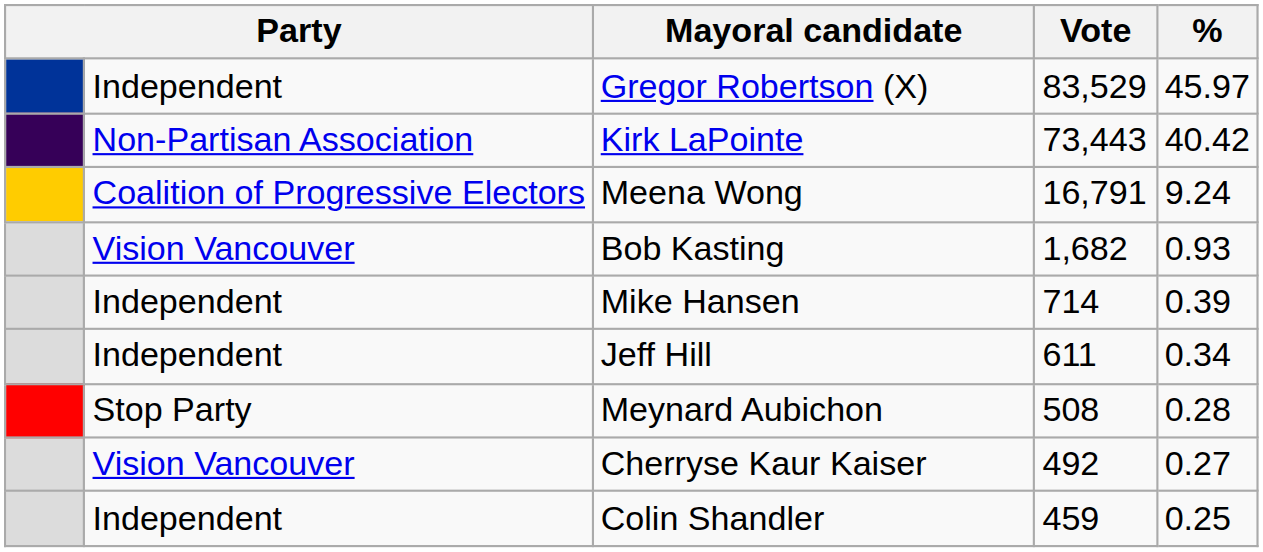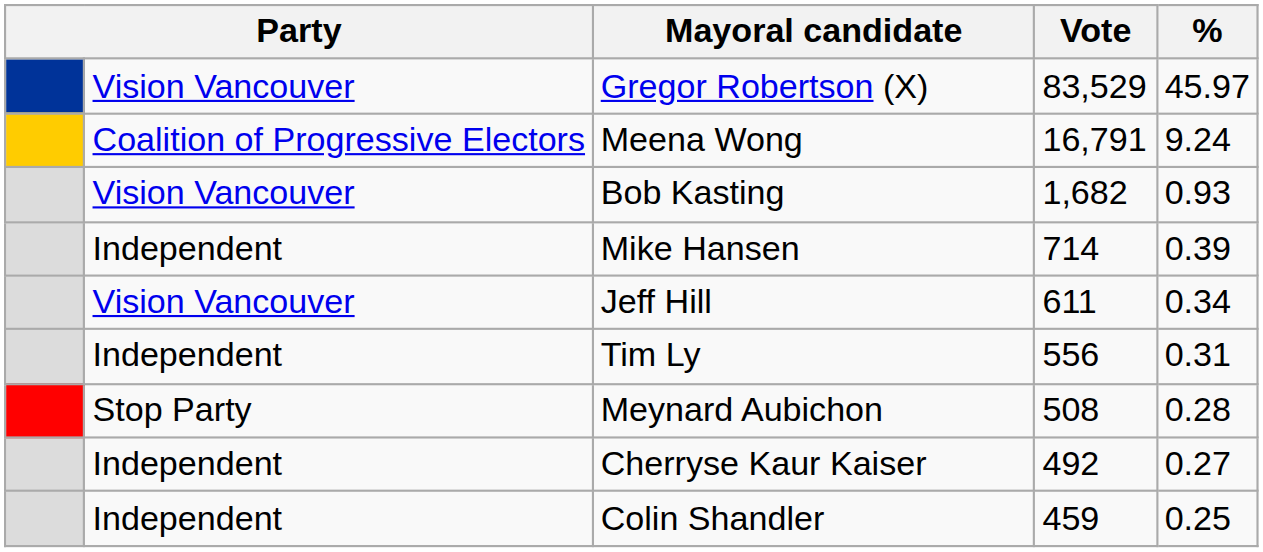 <table class="wikitable">
 <tr>
 <th bgcolor="#DDDDFF" width="250px" colspan="2">Party</th>
 <th bgcolor="#DDDDFF" width="200px">Mayoral candidate</th>
 <th bgcolor="#DDDDFF" width="50px">Vote</th>
 <th bgcolor="#DDDDFF" width="30px">%</th>
 </tr>
 <tr>
 <td style="background:#003399;" width="30px"> </td>
-<td>Independent</td>
+<td><a href='#'>Vision Vancouver</a></td>
 <td><a href='#'>Gregor Robertson</a> (X)</td>
 <td>83,529</td>
 <td>45.97</td>
-</tr>
-<tr>
-<td style="background:#360058;" width="30px"> </td>
-<td><a href='#'>Non-Partisan Association</a></td>
-<td><a href='#'>Kirk LaPointe</a></td>
-<td>73,443</td>
-<td>40.42</td>
 </tr>
 <tr>
 <td style="background:#FFCC00;" width="30px"> </td>
 <td><a href='#'>Coalition of Progressive Electors</a></td>
 <td>Meena Wong</td>
 <td>16,791</td>
 <td>9.24</td>
 </tr>
 <tr>
 <td style="background:gainsboro" width="30px"> </td>
 <td><a href='#'>Vision Vancouver</a></td>
 <td>Bob Kasting</td>
 <td>1,682</td>
 <td>0.93</td>
 </tr>
 <tr>
 <td style="background:gainsboro" width="30px"> </td>
 <td>Independent</td>
 <td>Mike Hansen</td>
 <td>714</td>
 <td>0.39</td>
 </tr>
 <tr>
 <td style="background:gainsboro" width="30px"> </td>
-<td>Independent</td>
+<td><a href='#'>Vision Vancouver</a></td>
 <td>Jeff Hill</td>
 <td>611</td>
 <td>0.34</td>
+</tr>
+<tr>
+<td style="background:gainsboro" width="30px"> </td>
+<td>Independent</td>
+<td>Tim Ly</td>
+<td>556</td>
+<td>0.31</td>
 </tr>
 <tr>
 <td style="background:red" width="30px"> </td>
 <td>Stop Party</td>
 <td>Meynard Aubichon</td>
 <td>508</td>
 <td>0.28</td>
 </tr>
 <tr>
 <td style="background:gainsboro" width="30px"> </td>
-<td><a href='#'>Vision Vancouver</a></td>
+<td>Independent</td>
 <td>Cherryse Kaur Kaiser</td>
 <td>492</td>
 <td>0.27</td>
 </tr>
 <tr>
 <td style="background:gainsboro" width="30px"> </td>
 <td>Independent</td>
 <td>Colin Shandler</td>
 <td>459</td>
 <td>0.25</td>
 </tr>
 </table>
